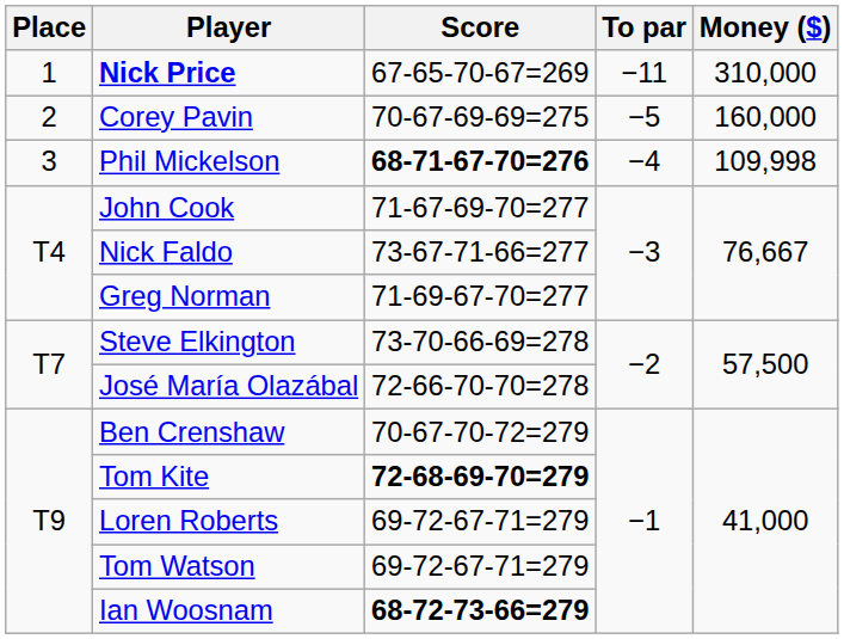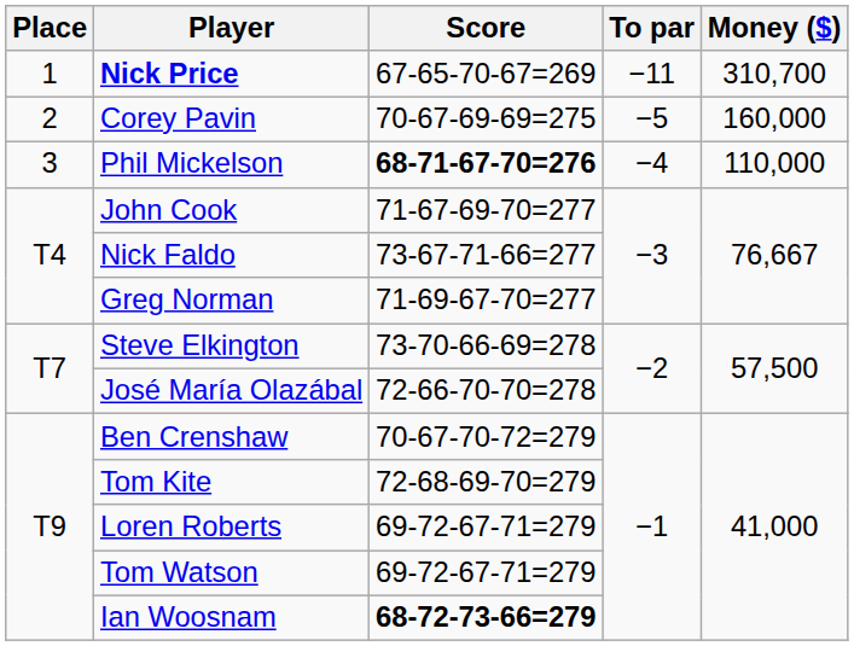 <table class="wikitable">
 <tr>
 <th>Place</th>
 <th>Player</th>
 <th>Score</th>
 <th>To par</th>
 <th>Money (<a href='#'>$</a>)</th>
 </tr>
 <tr>
 <td align=center>1</td>
 <td> <strong><a href='#'>Nick Price</a></strong></td>
 <td>67-65-70-67=269</td>
 <td align=center>−11</td>
-<td align=center>310,000</td>
+<td align=center>310,700</td>
 </tr>
 <tr>
 <td align=center>2</td>
 <td> <a href='#'>Corey Pavin</a></td>
 <td>70-67-69-69=275</td>
 <td align=center>−5</td>
 <td align=center>160,000</td>
 </tr>
 <tr>
 <td align=center>3</td>
 <td> <a href='#'>Phil Mickelson</a></td>
 <td><strong>68-71-67-70=276</strong></td>
 <td align=center>−4</td>
-<td align=center>109,998</td>
+<td align=center>110,000</td>
 </tr>
 <tr>
 <td rowspan=3 align=center>T4</td>
 <td> <a href='#'>John Cook</a></td>
 <td>71-67-69-70=277</td>
 <td rowspan=3 align=center>−3</td>
 <td rowspan=3 align=center>76,667</td>
 </tr>
 <tr>
 <td> <a href='#'>Nick Faldo</a></td>
 <td>73-67-71-66=277</td>
 </tr>
 <tr>
 <td> <a href='#'>Greg Norman</a></td>
 <td>71-69-67-70=277</td>
 </tr>
 <tr>
 <td rowspan=2 align=center>T7</td>
 <td> <a href='#'>Steve Elkington</a></td>
 <td>73-70-66-69=278</td>
 <td rowspan=2 align=center>−2</td>
 <td rowspan=2 align=center>57,500</td>
 </tr>
 <tr>
 <td> <a href='#'>José María Olazábal</a></td>
 <td>72-66-70-70=278</td>
 </tr>
 <tr>
 <td rowspan=5 align=center>T9</td>
 <td> <a href='#'>Ben Crenshaw</a></td>
 <td>70-67-70-72=279</td>
 <td rowspan=5 align=center>−1</td>
 <td rowspan=5 align=center>41,000</td>
 </tr>
 <tr>
 <td> <a href='#'>Tom Kite</a></td>
-<td><strong>72-68-69-70=279</strong></td>
+<td>72-68-69-70=279</td>
 </tr>
 <tr>
 <td> <a href='#'>Loren Roberts</a></td>
 <td>69-72-67-71=279</td>
 </tr>
 <tr>
 <td> <a href='#'>Tom Watson</a></td>
 <td>69-72-67-71=279</td>
 </tr>
 <tr>
 <td> <a href='#'>Ian Woosnam</a></td>
 <td><strong>68-72-73-66=279</strong></td>
 </tr>
 </table>
